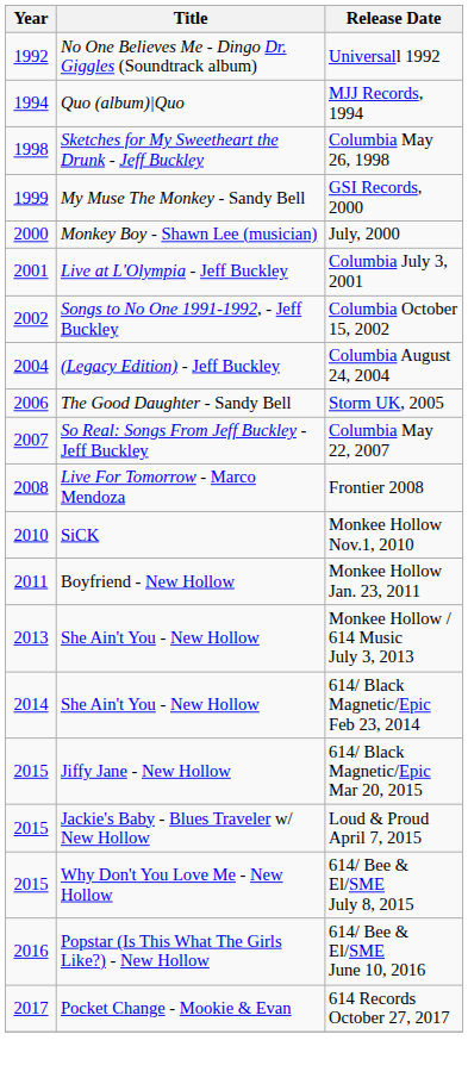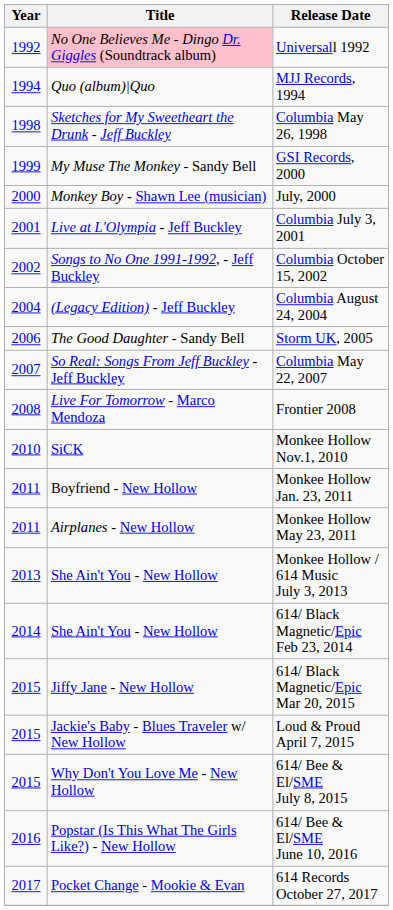 <table class="wikitable">
 <tr>
 <th align="center" width="40">Year</th>
 <th>Title</th>
 <th>Release Date</th>
 </tr>
 <tr>
 <td align="center"><a href='#'>1992</a></td>
-<td width="240"><em>No One Believes Me - Dingo <a href='#'>Dr. Giggles</a></em> (Soundtrack album)</td>
+<td width="240" style="background: pink;"><em>No One Believes Me - Dingo <a href='#'>Dr. Giggles</a></em> (Soundtrack album)</td>
 <td width="120"><a href='#'>Universal</a>l  1992</td>
 </tr>
 <tr>
 <td align="center"><a href='#'>1994</a></td>
 <td width="240"><em>Quo (album)|Quo</em></td>
 <td width="120"><a href='#'>MJJ Records</a>, 1994</td>
 </tr>
 <tr>
 <td align="center"><a href='#'>1998</a></td>
 <td><em><a href='#'>Sketches for My Sweetheart the Drunk</a> - <a href='#'>Jeff Buckley</a></em></td>
 <td><a href='#'>Columbia</a>  May 26, 1998</td>
 </tr>
 <tr>
 <td align="center"><a href='#'>1999</a></td>
 <td><em>My Muse The Monkey</em> - Sandy Bell</td>
 <td><a href='#'>GSI Records</a>, 2000</td>
 </tr>
 <tr>
 <td align="center"><a href='#'>2000</a></td>
 <td><em>Monkey Boy</em> - <a href='#'>Shawn Lee (musician)</a></td>
 <td>July, 2000</td>
 </tr>
 <tr>
 <td align="center"><a href='#'>2001</a></td>
 <td><em><a href='#'>Live at L'Olympia</a></em> - <a href='#'>Jeff Buckley</a></td>
 <td><a href='#'>Columbia</a>  July 3, 2001</td>
 </tr>
 <tr>
 <td align="center"><a href='#'>2002</a></td>
 <td><em><a href='#'>Songs to No One 1991-1992</a></em>, - <a href='#'>Jeff Buckley</a></td>
 <td><a href='#'>Columbia</a>  October 15, 2002</td>
 </tr>
 <tr>
 <td align="center"><a href='#'>2004</a></td>
 <td><em><a href='#'>(Legacy Edition)</a></em> - <a href='#'>Jeff Buckley</a></td>
 <td><a href='#'>Columbia</a>  August 24, 2004</td>
 </tr>
 <tr>
 <td align="center"><a href='#'>2006</a></td>
 <td><em>The Good Daughter</em> - Sandy Bell</td>
 <td><a href='#'>Storm UK</a>, 2005</td>
 </tr>
 <tr>
 <td align="center"><a href='#'>2007</a></td>
 <td><em><a href='#'>So Real: Songs From Jeff Buckley</a></em> - <a href='#'>Jeff Buckley</a></td>
 <td><a href='#'>Columbia</a> May 22, 2007</td>
 </tr>
 <tr>
 <td align="center"><a href='#'>2008</a></td>
 <td><em><a href='#'>Live For Tomorrow</a></em> - <a href='#'>Marco Mendoza</a></td>
 <td>Frontier  2008</td>
 </tr>
 <tr>
 <td align="center"><a href='#'>2010</a></td>
 <td><a href='#'>SiCK</a></td>
 <td>Monkee Hollow  Nov.1, 2010</td>
 </tr>
 <tr>
 <td align="center"><a href='#'>2011</a></td>
 <td Boyfriend (New Hollow song)>Boyfriend - <a href='#'>New Hollow</a></td>
 <td>Monkee Hollow  Jan. 23, 2011</td>
 </tr>
 <tr>
+<td align="center"><a href='#'>2011</a></td>
+<td><em>Airplanes</em> - <a href='#'>New Hollow</a></td>
+<td>Monkee Hollow   May 23, 2011</td>
+</tr>
+<tr>
 <td align="center"><a href='#'>2013</a></td>
 <td><a href='#'>She Ain't You</a> - <a href='#'>New Hollow</a></td>
 <td>Monkee Hollow / 614 Music<br>July 3, 2013</td>
 </tr>
 <tr>
 <td align="center"><a href='#'>2014</a></td>
 <td><a href='#'>She Ain't You</a> - <a href='#'>New Hollow</a></td>
 <td>614/ Black Magnetic/<a href='#'>Epic</a><br>Feb 23, 2014</td>
 </tr>
 <tr>
 <td align="center"><a href='#'>2015</a></td>
 <td><a href='#'>Jiffy Jane</a> - <a href='#'>New Hollow</a></td>
 <td>614/ Black Magnetic/<a href='#'>Epic</a><br>Mar 20, 2015</td>
 </tr>
 <tr>
 <td align="center"><a href='#'>2015</a></td>
 <td><a href='#'>Jackie's Baby</a> - <a href='#'>Blues Traveler</a> w/ <a href='#'>New Hollow</a></td>
 <td>Loud & Proud<br>April 7, 2015</td>
 </tr>
 <tr>
 <td align="center"><a href='#'>2015</a></td>
 <td><a href='#'>Why Don't You Love Me</a> - <a href='#'>New Hollow</a></td>
 <td>614/ Bee & El/<a href='#'>SME</a><br>July 8, 2015</td>
 </tr>
 <tr>
 <td align="center"><a href='#'>2016</a></td>
 <td><a href='#'>Popstar (Is This What The Girls Like?)</a> - <a href='#'>New Hollow</a></td>
 <td>614/ Bee & El/<a href='#'>SME</a><br>June 10, 2016</td>
 </tr>
 <tr>
 <td align="center"><a href='#'>2017</a></td>
 <td><a href='#'>Pocket Change</a> - <a href='#'>Mookie & Evan</a></td>
 <td>614 Records<br>October 27, 2017</td>
 </tr>
 <tr>
 </tr>
 </table>
